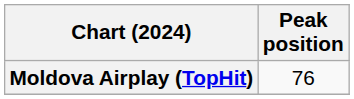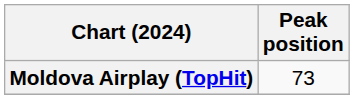 <table class="wikitable plainrowheaders" style="text-align:center">
 <tr>
 <th scope="col">Chart (2024)</th>
 <th scope="col">Peak<br>position</th>
 </tr>
 <tr>
 <th scope="row">Moldova Airplay (<a href='#'>TopHit</a>)</th>
-<td>76</td>
+<td>73</td>
 </tr>
 <tr>
 </tr>
 </table>
